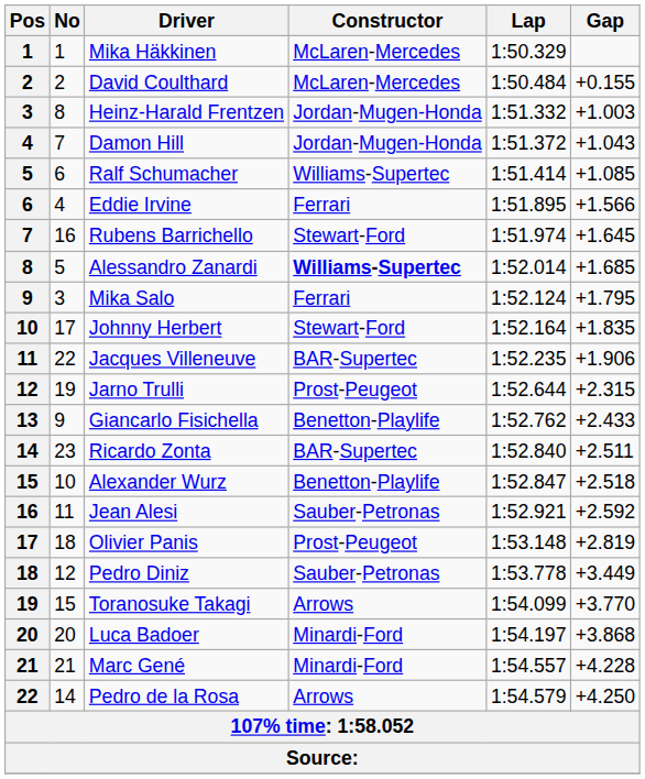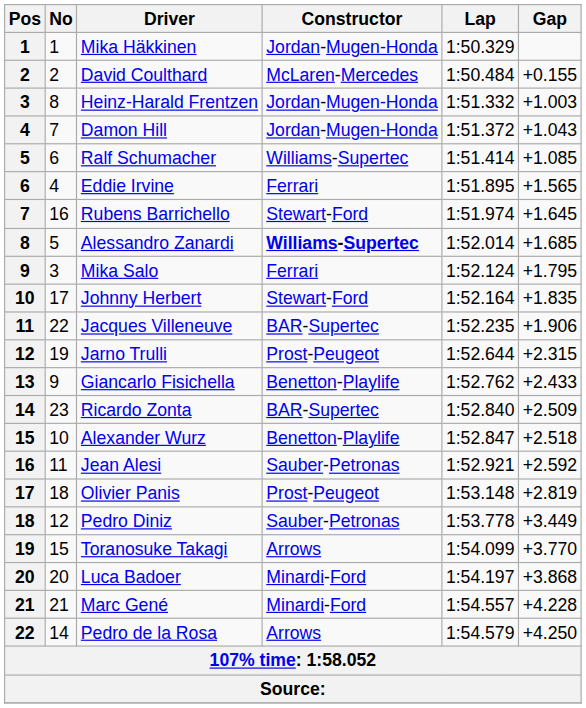 <table class="wikitable sortable" style="font-size: 95%;">
 <tr>
 <th>Pos</th>
 <th>No</th>
 <th>Driver</th>
 <th>Constructor</th>
 <th>Lap</th>
 <th>Gap</th>
 </tr>
 <tr>
 <th>1</th>
 <td>1</td>
 <td> <a href='#'>Mika Häkkinen</a></td>
-<td><a href='#'>McLaren</a>-<a href='#'>Mercedes</a></td>
+<td><a href='#'>Jordan</a>-<a href='#'>Mugen-Honda</a></td>
 <td>1:50.329</td>
 <td></td>
 </tr>
 <tr>
 <th>2</th>
 <td>2</td>
 <td> <a href='#'>David Coulthard</a></td>
 <td><a href='#'>McLaren</a>-<a href='#'>Mercedes</a></td>
 <td>1:50.484</td>
 <td>+0.155</td>
 </tr>
 <tr>
 <th>3</th>
 <td>8</td>
 <td> <a href='#'>Heinz-Harald Frentzen</a></td>
 <td><a href='#'>Jordan</a>-<a href='#'>Mugen-Honda</a></td>
 <td>1:51.332</td>
 <td>+1.003</td>
 </tr>
 <tr>
 <th>4</th>
 <td>7</td>
 <td> <a href='#'>Damon Hill</a></td>
 <td><a href='#'>Jordan</a>-<a href='#'>Mugen-Honda</a></td>
 <td>1:51.372</td>
 <td>+1.043</td>
 </tr>
 <tr>
 <th>5</th>
 <td>6</td>
 <td> <a href='#'>Ralf Schumacher</a></td>
 <td><a href='#'>Williams</a>-<a href='#'>Supertec</a></td>
 <td>1:51.414</td>
 <td>+1.085</td>
 </tr>
 <tr>
 <th>6</th>
 <td>4</td>
 <td> <a href='#'>Eddie Irvine</a></td>
 <td><a href='#'>Ferrari</a></td>
 <td>1:51.895</td>
-<td>+1.566</td>
+<td>+1.565</td>
 </tr>
 <tr>
 <th>7</th>
 <td>16</td>
 <td> <a href='#'>Rubens Barrichello</a></td>
 <td><a href='#'>Stewart</a>-<a href='#'>Ford</a></td>
 <td>1:51.974</td>
 <td>+1.645</td>
 </tr>
 <tr>
 <th>8</th>
 <td>5</td>
 <td> <a href='#'>Alessandro Zanardi</a></td>
 <td><strong><a href='#'>Williams</a>-<a href='#'>Supertec</a></strong></td>
 <td>1:52.014</td>
 <td>+1.685</td>
 </tr>
 <tr>
 <th>9</th>
 <td>3</td>
 <td> <a href='#'>Mika Salo</a></td>
 <td><a href='#'>Ferrari</a></td>
 <td>1:52.124</td>
 <td>+1.795</td>
 </tr>
 <tr>
 <th>10</th>
 <td>17</td>
 <td> <a href='#'>Johnny Herbert</a></td>
 <td><a href='#'>Stewart</a>-<a href='#'>Ford</a></td>
 <td>1:52.164</td>
 <td>+1.835</td>
 </tr>
 <tr>
 <th>11</th>
 <td>22</td>
 <td> <a href='#'>Jacques Villeneuve</a></td>
 <td><a href='#'>BAR</a>-<a href='#'>Supertec</a></td>
 <td>1:52.235</td>
 <td>+1.906</td>
 </tr>
 <tr>
 <th>12</th>
 <td>19</td>
 <td> <a href='#'>Jarno Trulli</a></td>
 <td><a href='#'>Prost</a>-<a href='#'>Peugeot</a></td>
 <td>1:52.644</td>
 <td>+2.315</td>
 </tr>
 <tr>
 <th>13</th>
 <td>9</td>
 <td> <a href='#'>Giancarlo Fisichella</a></td>
 <td><a href='#'>Benetton</a>-<a href='#'>Playlife</a></td>
 <td>1:52.762</td>
 <td>+2.433</td>
 </tr>
 <tr>
 <th>14</th>
 <td>23</td>
 <td> <a href='#'>Ricardo Zonta</a></td>
 <td><a href='#'>BAR</a>-<a href='#'>Supertec</a></td>
 <td>1:52.840</td>
-<td>+2.511</td>
+<td>+2.509</td>
 </tr>
 <tr>
 <th>15</th>
 <td>10</td>
 <td> <a href='#'>Alexander Wurz</a></td>
 <td><a href='#'>Benetton</a>-<a href='#'>Playlife</a></td>
 <td>1:52.847</td>
 <td>+2.518</td>
 </tr>
 <tr>
 <th>16</th>
 <td>11</td>
 <td> <a href='#'>Jean Alesi</a></td>
 <td><a href='#'>Sauber</a>-<a href='#'>Petronas</a></td>
 <td>1:52.921</td>
 <td>+2.592</td>
 </tr>
 <tr>
 <th>17</th>
 <td>18</td>
 <td> <a href='#'>Olivier Panis</a></td>
 <td><a href='#'>Prost</a>-<a href='#'>Peugeot</a></td>
 <td>1:53.148</td>
 <td>+2.819</td>
 </tr>
 <tr>
 <th>18</th>
 <td>12</td>
 <td> <a href='#'>Pedro Diniz</a></td>
 <td><a href='#'>Sauber</a>-<a href='#'>Petronas</a></td>
 <td>1:53.778</td>
 <td>+3.449</td>
 </tr>
 <tr>
 <th>19</th>
 <td>15</td>
 <td> <a href='#'>Toranosuke Takagi</a></td>
 <td><a href='#'>Arrows</a></td>
 <td>1:54.099</td>
 <td>+3.770</td>
 </tr>
 <tr>
 <th>20</th>
 <td>20</td>
 <td> <a href='#'>Luca Badoer</a></td>
 <td><a href='#'>Minardi</a>-<a href='#'>Ford</a></td>
 <td>1:54.197</td>
 <td>+3.868</td>
 </tr>
 <tr>
 <th>21</th>
 <td>21</td>
 <td> <a href='#'>Marc Gené</a></td>
 <td><a href='#'>Minardi</a>-<a href='#'>Ford</a></td>
 <td>1:54.557</td>
 <td>+4.228</td>
 </tr>
 <tr>
 <th>22</th>
 <td>14</td>
 <td> <a href='#'>Pedro de la Rosa</a></td>
 <td><a href='#'>Arrows</a></td>
 <td>1:54.579</td>
 <td>+4.250</td>
 </tr>
 <tr>
 <th colspan="6"><a href='#'>107% time</a>: 1:58.052</th>
 </tr>
 <tr>
 <th colspan="6">Source:</th>
 </tr>
 <tr>
 </tr>
 </table>
